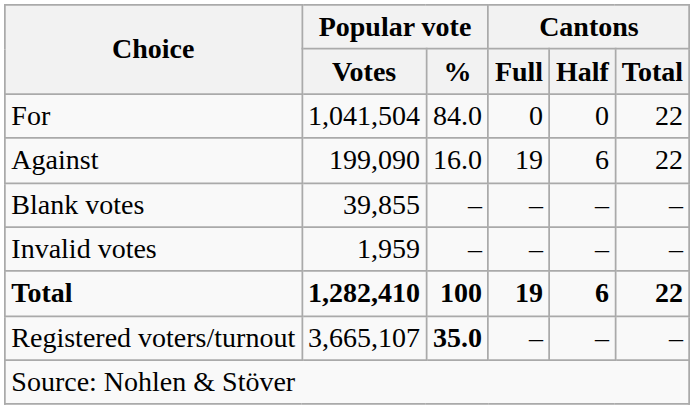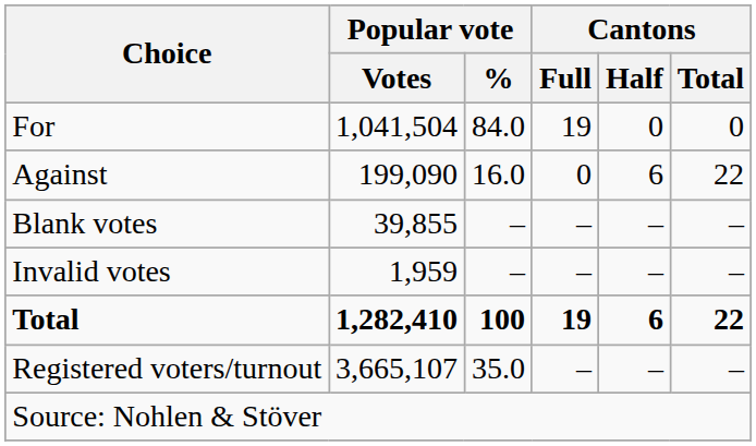 <table class=wikitable style=text-align:right>
 <tr>
 <th rowspan=2>Choice</th>
 <th colspan=2>Popular vote</th>
 <th colspan=3>Cantons</th>
 </tr>
 <tr>
 <th>Votes</th>
 <th>%</th>
 <th>Full</th>
 <th>Half</th>
 <th>Total</th>
 </tr>
 <tr>
 <td align=left>For</td>
 <td>1,041,504</td>
 <td>84.0</td>
+<td>19</td>
 <td>0</td>
 <td>0</td>
-<td>22</td>
 </tr>
 <tr>
 <td align=left>Against</td>
 <td>199,090</td>
 <td>16.0</td>
-<td>19</td>
+<td>0</td>
 <td>6</td>
 <td>22</td>
 </tr>
 <tr>
 <td align=left>Blank votes</td>
 <td>39,855</td>
 <td>–</td>
 <td>–</td>
 <td>–</td>
 <td>–</td>
 </tr>
 <tr>
 <td align=left>Invalid votes</td>
 <td>1,959</td>
 <td>–</td>
 <td>–</td>
 <td>–</td>
 <td>–</td>
 </tr>
 <tr>
 <td align=left><strong>Total</strong></td>
 <td><strong>1,282,410</strong></td>
 <td><strong>100</strong></td>
 <td><strong>19</strong></td>
 <td><strong>6</strong></td>
 <td><strong>22</strong></td>
 </tr>
 <tr>
 <td align=left>Registered voters/turnout</td>
 <td>3,665,107</td>
-<td><strong>35.0</strong></td>
+<td>35.0</td>
 <td>–</td>
 <td>–</td>
 <td>–</td>
 </tr>
 <tr>
 <td align=left colspan=6>Source: Nohlen & Stöver</td>
 </tr>
 </table>
